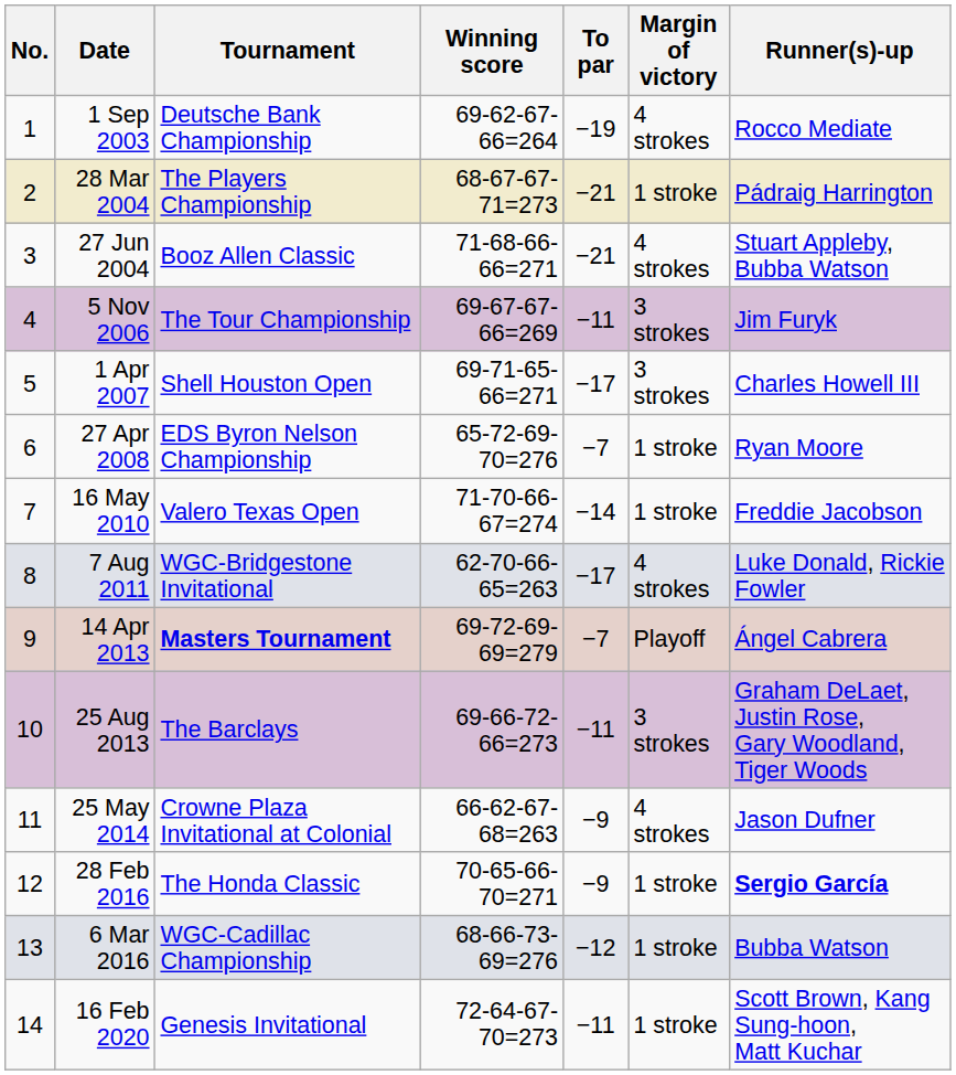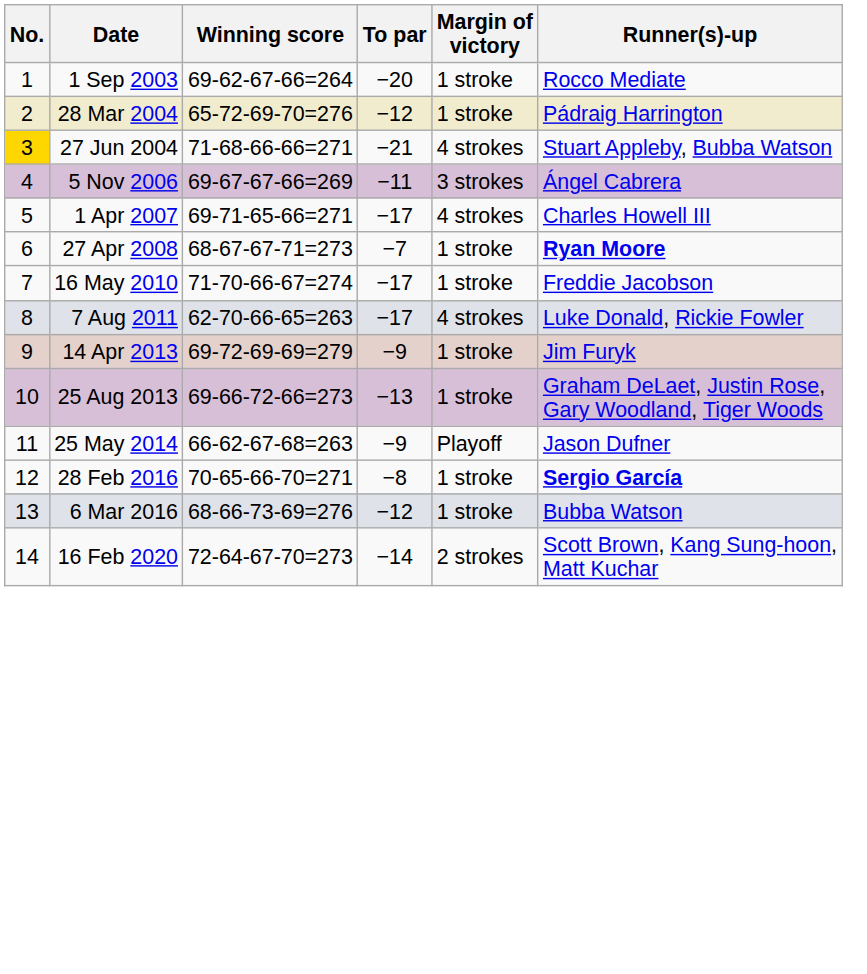 <table class="wikitable" style="font-size:95%;">
 <tr>
 <th>No.</th>
 <th>Date</th>
-<th>Tournament</th>
 <th>Winning score</th>
 <th>To par</th>
 <th>Margin of<br>victory</th>
 <th>Runner(s)-up</th>
 </tr>
 <tr>
 <td align=center>1</td>
 <td align=right>1 Sep <a href='#'>2003</a></td>
-<td><a href='#'>Deutsche Bank Championship</a></td>
 <td align=right>69-62-67-66=264</td>
-<td align=center>−19</td>
-<td>4 strokes</td>
+<td align=center>−20</td>
+<td>1 stroke</td>
 <td> <a href='#'>Rocco Mediate</a></td>
 </tr>
 <tr style="background:#f2ecce;">
 <td align=center>2</td>
 <td align=right>28 Mar <a href='#'>2004</a></td>
-<td><a href='#'>The Players Championship</a></td>
-<td align=right>68-67-67-71=273</td>
-<td align=center>−21</td>
+<td align=right>65-72-69-70=276</td>
+<td align=center>−12</td>
 <td>1 stroke</td>
 <td> <a href='#'>Pádraig Harrington</a></td>
 </tr>
 <tr>
-<td align=center>3</td>
+<td align=center style="background: gold;">3</td>
 <td align=right>27 Jun 2004</td>
-<td><a href='#'>Booz Allen Classic</a></td>
 <td align=right>71-68-66-66=271</td>
 <td align=center>−21</td>
 <td>4 strokes</td>
 <td> <a href='#'>Stuart Appleby</a>,  <a href='#'>Bubba Watson</a></td>
 </tr>
 <tr style="background:thistle;">
 <td align=center>4</td>
 <td align=right>5 Nov <a href='#'>2006</a></td>
-<td><a href='#'>The Tour Championship</a></td>
 <td align=right>69-67-67-66=269</td>
 <td align=center>−11</td>
 <td>3 strokes</td>
-<td> <a href='#'>Jim Furyk</a></td>
+<td> <a href='#'>Ángel Cabrera</a></td>
 </tr>
 <tr>
 <td align=center>5</td>
 <td align=right>1 Apr <a href='#'>2007</a></td>
-<td><a href='#'>Shell Houston Open</a></td>
 <td align=right>69-71-65-66=271</td>
 <td align=center>−17</td>
-<td>3 strokes</td>
+<td>4 strokes</td>
 <td> <a href='#'>Charles Howell III</a></td>
 </tr>
 <tr>
 <td align=center>6</td>
 <td align=right>27 Apr <a href='#'>2008</a></td>
-<td><a href='#'>EDS Byron Nelson Championship</a></td>
-<td align=right>65-72-69-70=276</td>
+<td align=right>68-67-67-71=273</td>
 <td align=center>−7</td>
 <td>1 stroke</td>
-<td> <a href='#'>Ryan Moore</a></td>
+<td><strong> <a href='#'>Ryan Moore</a></strong></td>
 </tr>
 <tr>
 <td align=center>7</td>
 <td align=right>16 May <a href='#'>2010</a></td>
-<td><a href='#'>Valero Texas Open</a></td>
 <td align=right>71-70-66-67=274</td>
-<td align=center>−14</td>
+<td align=center>−17</td>
 <td>1 stroke</td>
 <td> <a href='#'>Freddie Jacobson</a></td>
 </tr>
 <tr style="background:#dfe2e9;">
 <td align=center>8</td>
 <td align=right>7 Aug <a href='#'>2011</a></td>
-<td><a href='#'>WGC-Bridgestone Invitational</a></td>
 <td align=right>62-70-66-65=263</td>
 <td align=center>−17</td>
 <td>4 strokes</td>
 <td> <a href='#'>Luke Donald</a>,  <a href='#'>Rickie Fowler</a></td>
 </tr>
 <tr style="background:#e5d1cb;">
 <td align=center>9</td>
 <td align=right>14 Apr <a href='#'>2013</a></td>
-<td><strong><a href='#'>Masters Tournament</a></strong></td>
 <td align=right>69-72-69-69=279</td>
-<td align=center>−7</td>
-<td>Playoff</td>
-<td> <a href='#'>Ángel Cabrera</a></td>
+<td align=center>−9</td>
+<td>1 stroke</td>
+<td> <a href='#'>Jim Furyk</a></td>
 </tr>
 <tr style="background:thistle;">
 <td align=center>10</td>
 <td align=right>25 Aug 2013</td>
-<td><a href='#'>The Barclays</a></td>
 <td align=right>69-66-72-66=273</td>
-<td align=center>−11</td>
-<td>3 strokes</td>
+<td align=center>−13</td>
+<td>1 stroke</td>
 <td> <a href='#'>Graham DeLaet</a>,  <a href='#'>Justin Rose</a>,<br>  <a href='#'>Gary Woodland</a>,  <a href='#'>Tiger Woods</a></td>
 </tr>
 <tr>
 <td align=center>11</td>
 <td align=right>25 May <a href='#'>2014</a></td>
-<td><a href='#'>Crowne Plaza Invitational at Colonial</a></td>
 <td align=right>66-62-67-68=263</td>
 <td align=center>−9</td>
-<td>4 strokes</td>
+<td>Playoff</td>
 <td> <a href='#'>Jason Dufner</a></td>
 </tr>
 <tr>
 <td align=center>12</td>
 <td align=right>28 Feb <a href='#'>2016</a></td>
-<td><a href='#'>The Honda Classic</a></td>
 <td align=right>70-65-66-70=271</td>
-<td align=center>−9</td>
+<td align=center>−8</td>
 <td>1 stroke</td>
 <td><strong> <a href='#'>Sergio García</a></strong></td>
 </tr>
 <tr style="background:#dfe2e9;">
 <td align=center>13</td>
 <td align=right>6 Mar 2016</td>
-<td><a href='#'>WGC-Cadillac Championship</a></td>
 <td align=right>68-66-73-69=276</td>
 <td align=center>−12</td>
 <td>1 stroke</td>
 <td> <a href='#'>Bubba Watson</a></td>
 </tr>
 <tr>
 <td align=center>14</td>
 <td align=right>16 Feb <a href='#'>2020</a></td>
-<td><a href='#'>Genesis Invitational</a></td>
 <td align=right>72-64-67-70=273</td>
-<td align=center>−11</td>
-<td>1 stroke</td>
+<td align=center>−14</td>
+<td>2 strokes</td>
 <td> <a href='#'>Scott Brown</a>,  <a href='#'>Kang Sung-hoon</a>,<br> <a href='#'>Matt Kuchar</a></td>
 </tr>
 </table>
